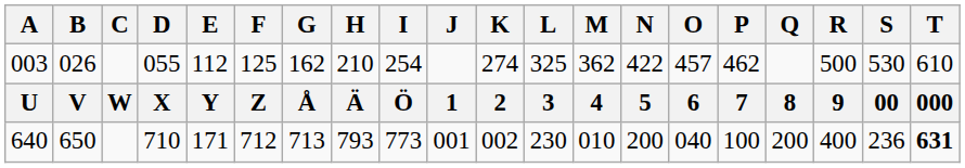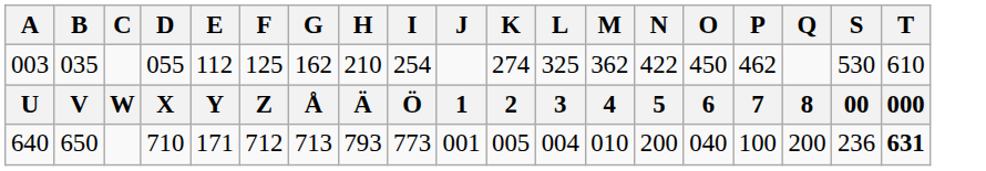 <table class="wikitable">
 <tr>
 <th>A</th>
 <th>B</th>
 <th>C</th>
 <th>D</th>
 <th>E</th>
 <th>F</th>
 <th>G</th>
 <th>H</th>
 <th>I</th>
 <th>J</th>
 <th>K</th>
 <th>L</th>
 <th>M</th>
 <th>N</th>
 <th>O</th>
 <th>P</th>
 <th>Q</th>
-<th>R</th>
 <th>S</th>
 <th>T</th>
 </tr>
 <tr>
 <td>003</td>
-<td>026</td>
+<td>035</td>
 <td></td>
 <td>055</td>
 <td>112</td>
 <td>125</td>
 <td>162</td>
 <td>210</td>
 <td>254</td>
 <td></td>
 <td>274</td>
 <td>325</td>
 <td>362</td>
 <td>422</td>
-<td>457</td>
+<td>450</td>
 <td>462</td>
 <td></td>
-<td>500</td>
 <td>530</td>
 <td>610</td>
 </tr>
 <tr>
 <th>U</th>
 <th>V</th>
 <th>W</th>
 <th>X</th>
 <th>Y</th>
 <th>Z</th>
 <th>Å</th>
 <th>Ä</th>
 <th>Ö</th>
 <th>1</th>
 <th>2</th>
 <th>3</th>
 <th>4</th>
 <th>5</th>
 <th>6</th>
 <th>7</th>
 <th>8</th>
-<th>9</th>
 <th>00</th>
 <th>000</th>
 </tr>
 <tr>
 <td>640</td>
 <td>650</td>
 <td></td>
 <td>710</td>
 <td>171</td>
 <td>712</td>
 <td>713</td>
 <td>793</td>
 <td>773</td>
 <td>001</td>
-<td>002</td>
-<td>230</td>
+<td>005</td>
+<td>004</td>
 <td>010</td>
 <td>200</td>
 <td>040</td>
 <td>100</td>
 <td>200</td>
-<td>400</td>
 <td>236</td>
 <td><strong>631</strong></td>
 </tr>
 </table>
